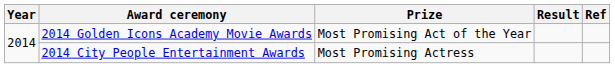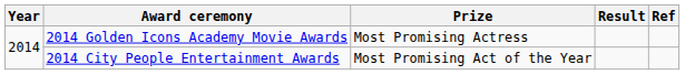 <table class ="wikitable">
 <tr>
 <th>Year</th>
 <th>Award ceremony</th>
 <th>Prize</th>
 <th>Result</th>
 <th>Ref</th>
 </tr>
 <tr>
 <td rowspan="2">2014</td>
 <td><a href='#'>2014 Golden Icons Academy Movie Awards</a></td>
-<td>Most Promising Act of the Year</td>
+<td>Most Promising Actress</td>
 <td></td>
 <td></td>
 </tr>
 <tr>
 <td><a href='#'>2014 City People Entertainment Awards</a></td>
-<td>Most Promising Actress</td>
+<td>Most Promising Act of the Year</td>
 <td></td>
 <td></td>
 </tr>
 </table>
